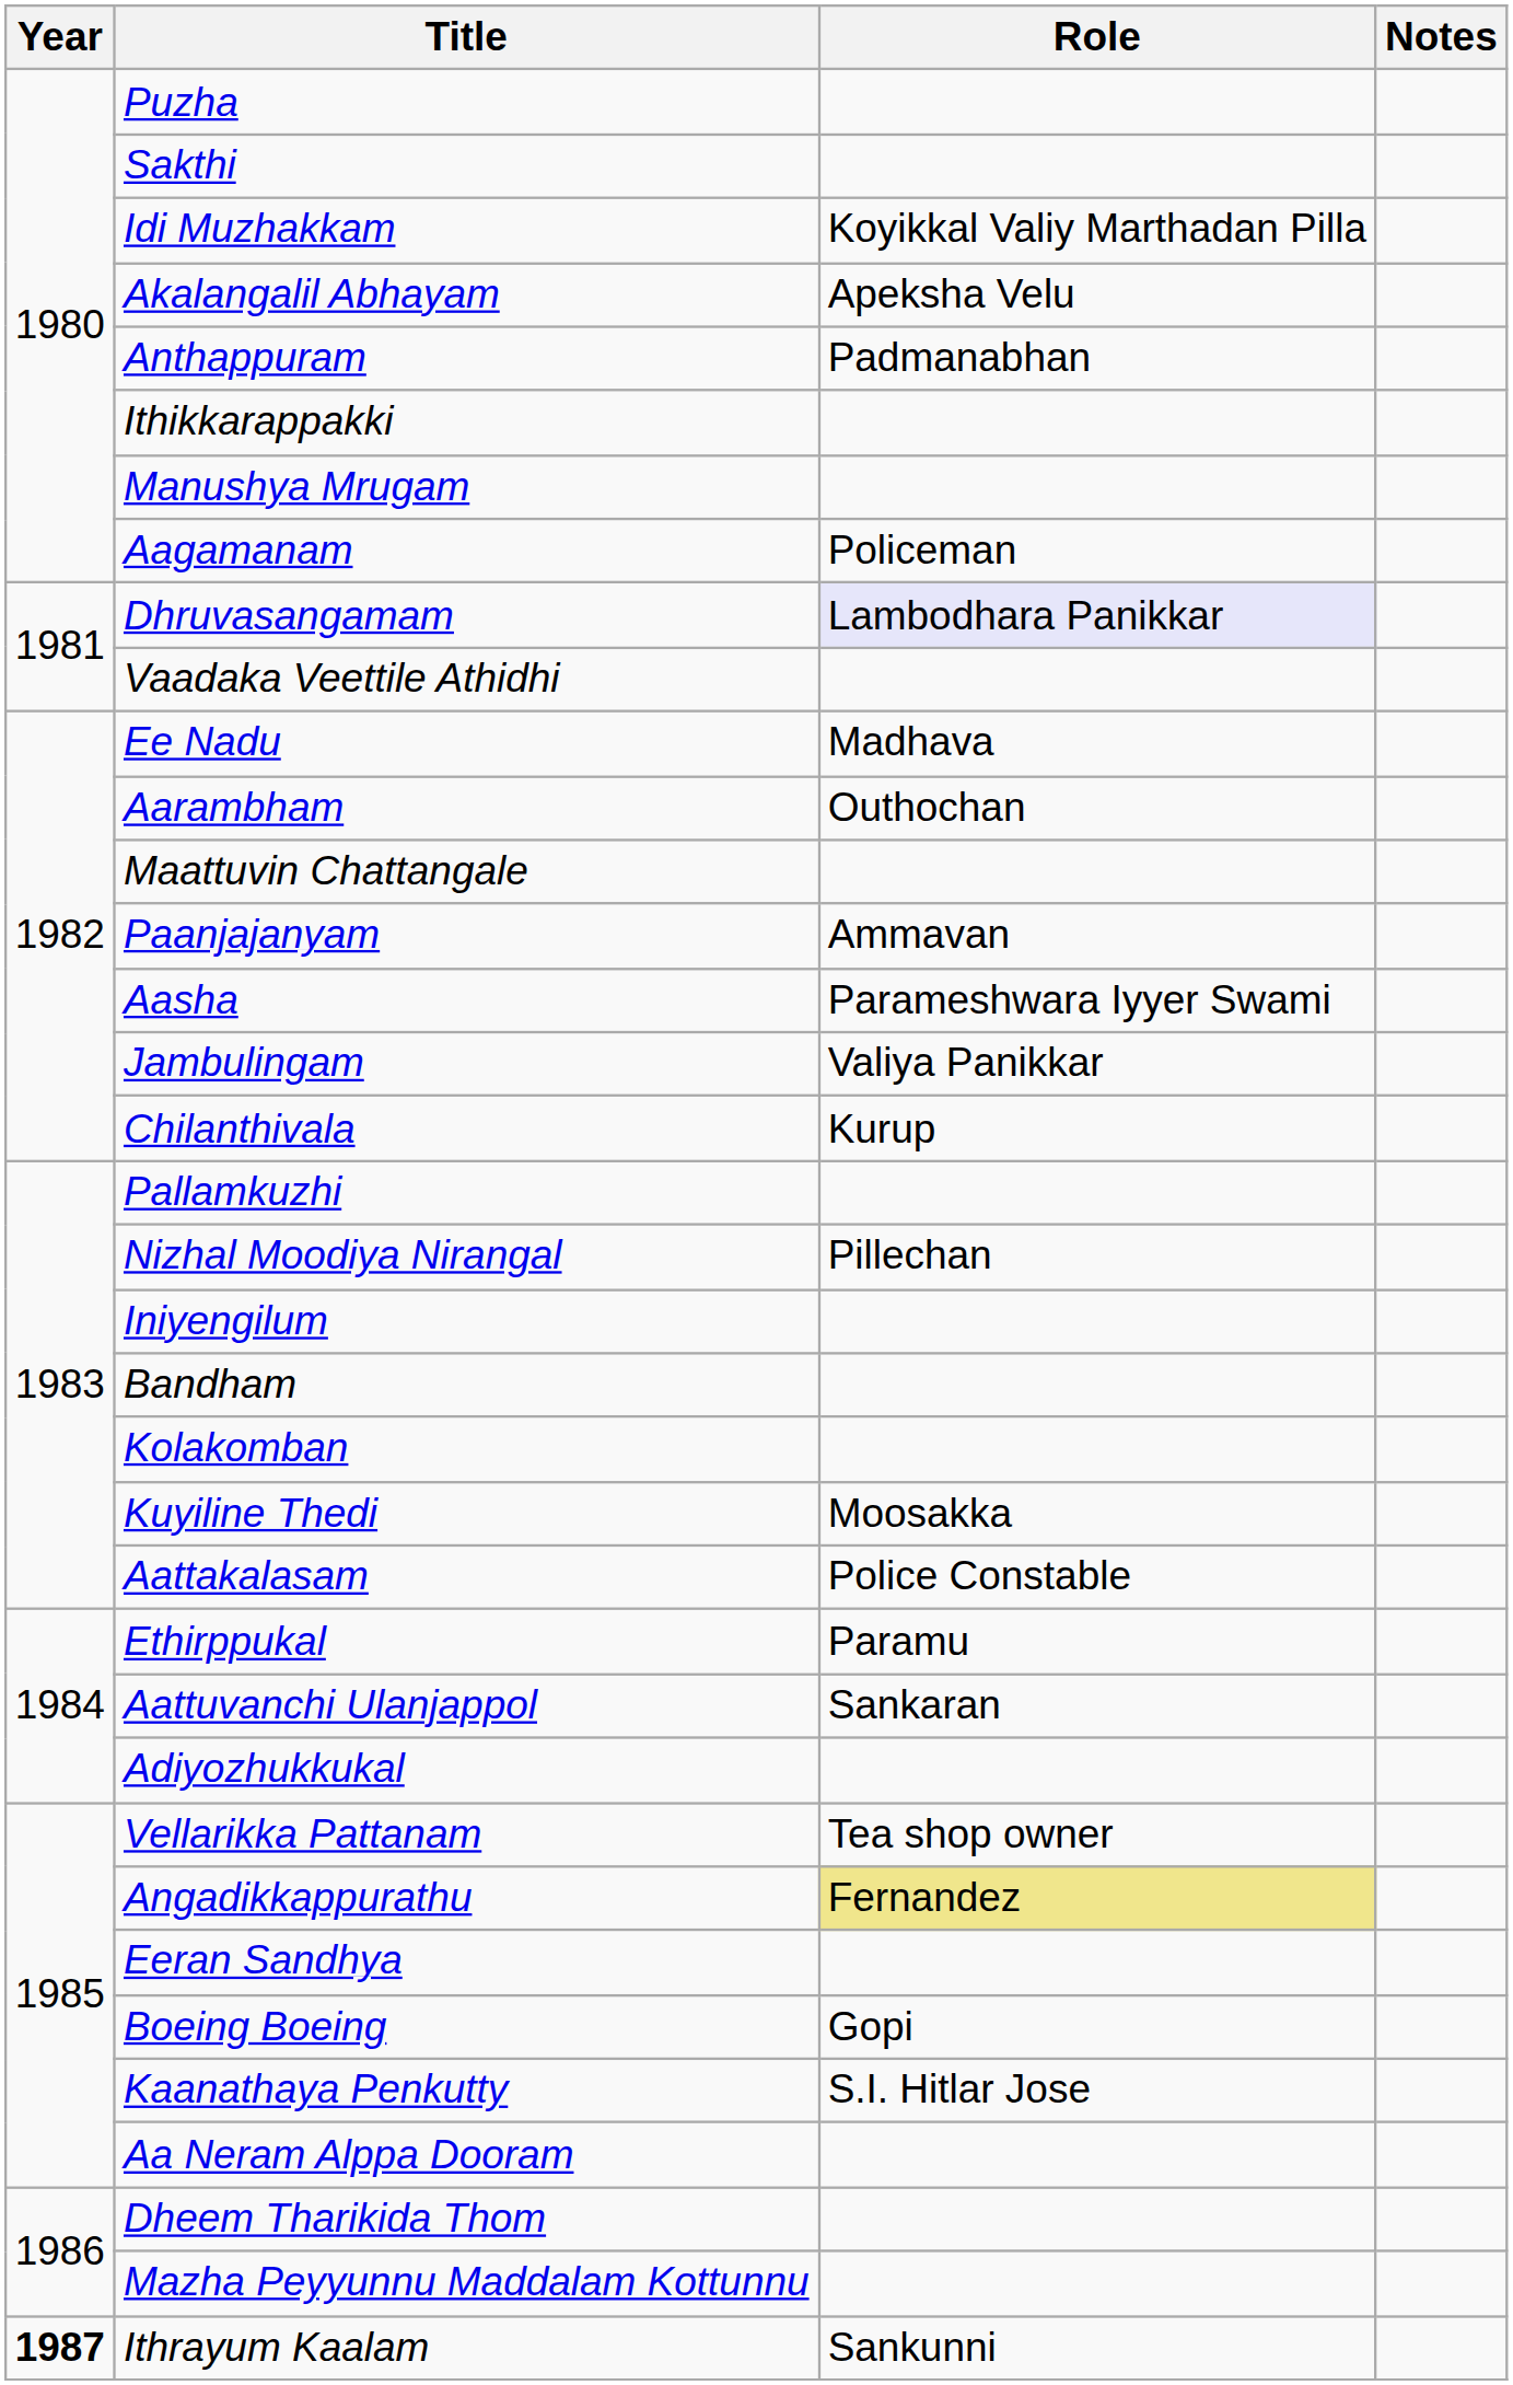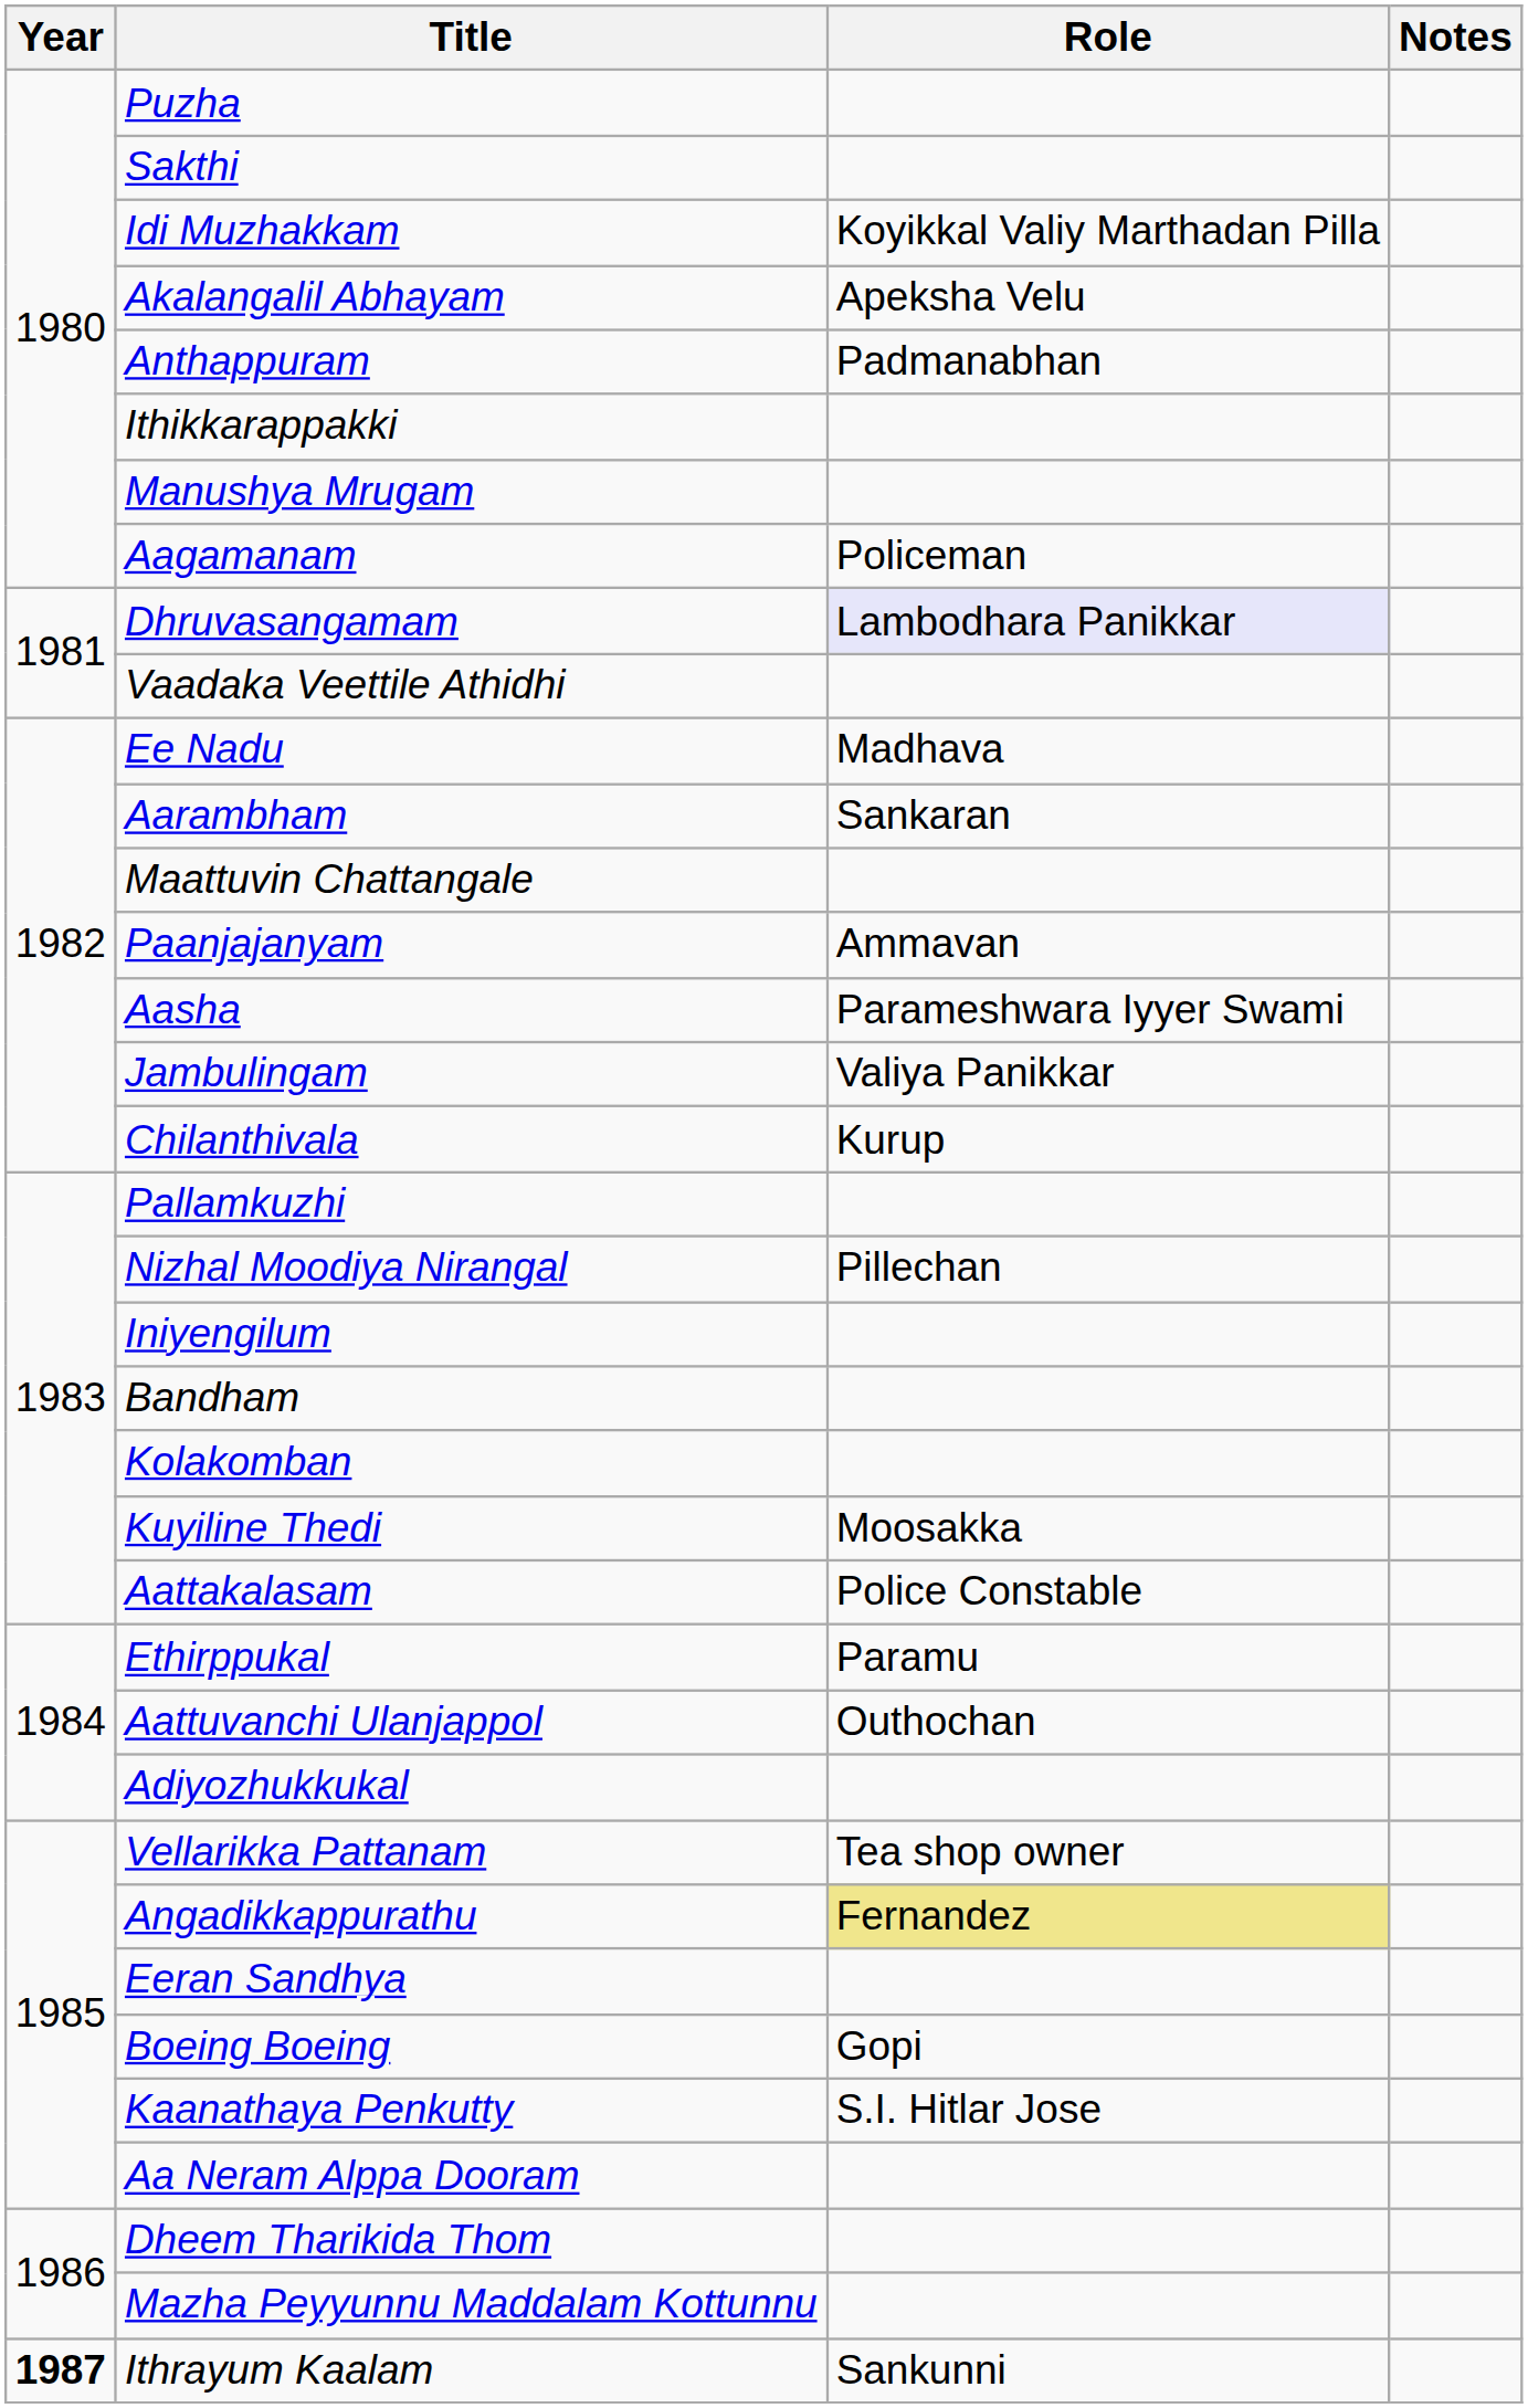 <table class="wikitable sortable">
 <tr>
 <th>Year</th>
 <th>Title</th>
 <th>Role</th>
 <th class="unsortable">Notes</th>
 </tr>
 <tr>
 <td rowspan=8>1980</td>
 <td><em><a href='#'>Puzha</a></em></td>
 <td></td>
 <td></td>
 </tr>
 <tr>
 <td><em><a href='#'>Sakthi</a></em></td>
 <td></td>
 <td></td>
 </tr>
 <tr>
 <td><em><a href='#'>Idi Muzhakkam</a></em></td>
 <td>Koyikkal Valiy Marthadan Pilla</td>
 <td></td>
 </tr>
 <tr>
 <td><em><a href='#'>Akalangalil Abhayam</a></em></td>
 <td>Apeksha Velu</td>
 <td></td>
 </tr>
 <tr>
 <td><em><a href='#'>Anthappuram</a></em></td>
 <td>Padmanabhan</td>
 <td></td>
 </tr>
 <tr>
 <td><em>Ithikkarappakki</em></td>
 <td></td>
 <td></td>
 </tr>
 <tr>
 <td><em><a href='#'>Manushya Mrugam</a></em></td>
 <td></td>
 <td></td>
 </tr>
 <tr>
 <td><em><a href='#'>Aagamanam</a></em></td>
 <td>Policeman</td>
 <td></td>
 </tr>
 <tr>
 <td rowspan=2>1981</td>
 <td><em><a href='#'>Dhruvasangamam</a></em></td>
 <td style="background: lavender;">Lambodhara Panikkar</td>
 <td></td>
 </tr>
 <tr>
 <td><em>Vaadaka Veettile Athidhi</em></td>
 <td></td>
 <td></td>
 </tr>
 <tr>
 <td rowspan=7>1982</td>
 <td><em><a href='#'>Ee Nadu</a></em></td>
 <td>Madhava</td>
 <td></td>
 </tr>
 <tr>
 <td><em><a href='#'>Aarambham</a></em></td>
-<td>Outhochan</td>
+<td>Sankaran</td>
 <td></td>
 </tr>
 <tr>
 <td><em>Maattuvin Chattangale</em></td>
 <td></td>
 <td></td>
 </tr>
 <tr>
 <td><em><a href='#'>Paanjajanyam</a></em></td>
 <td>Ammavan</td>
 <td></td>
 </tr>
 <tr>
 <td><em><a href='#'>Aasha</a></em></td>
 <td>Parameshwara Iyyer Swami</td>
 <td></td>
 </tr>
 <tr>
 <td><em><a href='#'>Jambulingam</a></em></td>
 <td>Valiya Panikkar</td>
 <td></td>
 </tr>
 <tr>
 <td><em><a href='#'>Chilanthivala</a></em></td>
 <td>Kurup</td>
 <td></td>
 </tr>
 <tr>
 <td rowspan=7>1983</td>
 <td><em><a href='#'>Pallamkuzhi</a></em></td>
 <td></td>
 <td></td>
 </tr>
 <tr>
 <td><em><a href='#'>Nizhal Moodiya Nirangal</a></em></td>
 <td>Pillechan</td>
 <td></td>
 </tr>
 <tr>
 <td><em><a href='#'>Iniyengilum</a></em></td>
 <td></td>
 <td></td>
 </tr>
 <tr>
 <td><em>Bandham</em></td>
 <td></td>
 <td></td>
 </tr>
 <tr>
 <td><em><a href='#'>Kolakomban</a></em></td>
 <td></td>
 <td></td>
 </tr>
 <tr>
 <td><em><a href='#'>Kuyiline Thedi</a></em></td>
 <td>Moosakka</td>
 <td></td>
 </tr>
 <tr>
 <td><em><a href='#'>Aattakalasam</a></em></td>
 <td>Police Constable</td>
 <td></td>
 </tr>
 <tr>
 <td rowspan=3>1984</td>
 <td><em><a href='#'>Ethirppukal</a></em></td>
 <td>Paramu</td>
 <td></td>
 </tr>
 <tr>
 <td><em><a href='#'>Aattuvanchi Ulanjappol</a></em></td>
-<td>Sankaran</td>
+<td>Outhochan</td>
 <td></td>
 </tr>
 <tr>
 <td><em><a href='#'>Adiyozhukkukal</a></em></td>
 <td></td>
 <td></td>
 </tr>
 <tr>
 <td rowspan=6>1985</td>
 <td><em><a href='#'>Vellarikka Pattanam</a></em></td>
 <td>Tea shop owner</td>
 <td></td>
 </tr>
 <tr>
 <td><em><a href='#'>Angadikkappurathu</a></em></td>
 <td style="background: khaki;">Fernandez</td>
 <td></td>
 </tr>
 <tr>
 <td><em><a href='#'>Eeran Sandhya</a></em></td>
 <td></td>
 <td></td>
 </tr>
 <tr>
 <td><em><a href='#'>Boeing Boeing</a></em></td>
 <td>Gopi</td>
 <td></td>
 </tr>
 <tr>
 <td><em><a href='#'>Kaanathaya Penkutty</a></em></td>
 <td>S.I. Hitlar Jose</td>
 <td></td>
 </tr>
 <tr>
 <td><em><a href='#'>Aa Neram Alppa Dooram</a></em></td>
 <td></td>
 <td></td>
 </tr>
 <tr>
 <td rowspan=2>1986</td>
 <td><em><a href='#'>Dheem Tharikida Thom</a></em></td>
 <td></td>
 <td></td>
 </tr>
 <tr>
 <td><em><a href='#'>Mazha Peyyunnu Maddalam Kottunnu</a></em></td>
 <td></td>
 <td></td>
 </tr>
 <tr>
 <td><strong>1987</strong></td>
 <td><em>Ithrayum Kaalam</em></td>
 <td>Sankunni</td>
 <td></td>
 </tr>
 <tr>
 </tr>
 </table>
